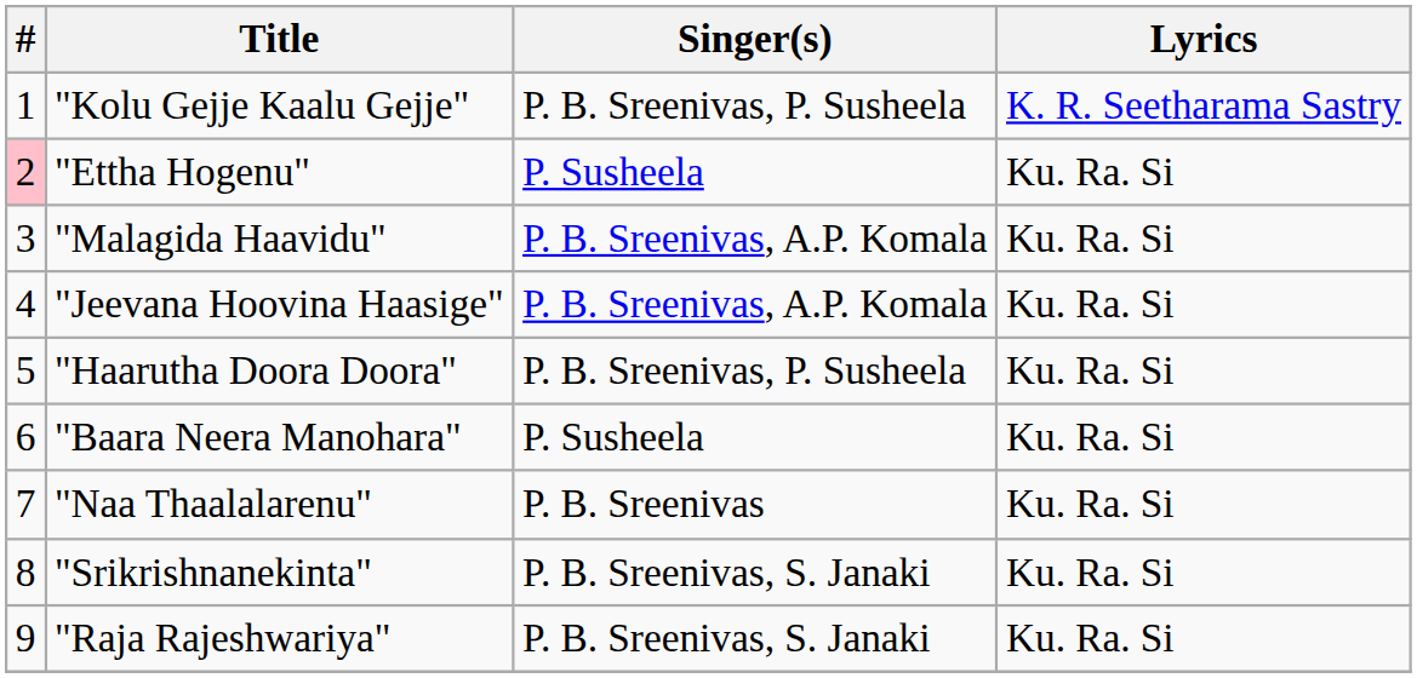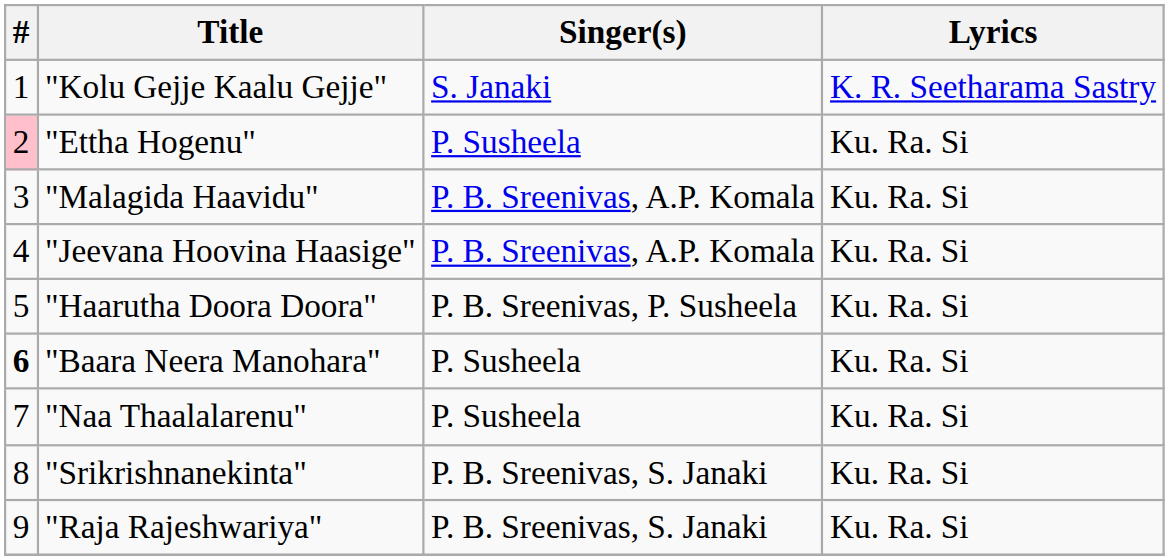 <table class="wikitable" style="font-size:95%;">
 <tr>
 <th>#</th>
 <th>Title</th>
 <th>Singer(s)</th>
 <th>Lyrics</th>
 </tr>
 <tr>
 <td>1</td>
 <td>"Kolu Gejje Kaalu Gejje"</td>
-<td>P. B. Sreenivas, P. Susheela</td>
+<td><a href='#'>S. Janaki</a></td>
 <td><a href='#'>K. R. Seetharama Sastry</a></td>
 </tr>
 <tr>
 <td style="background: pink;">2</td>
 <td>"Ettha Hogenu"</td>
 <td><a href='#'>P. Susheela</a></td>
 <td>Ku. Ra. Si</td>
 </tr>
 <tr>
 <td>3</td>
 <td>"Malagida Haavidu"</td>
 <td><a href='#'>P. B. Sreenivas</a>, A.P. Komala</td>
 <td>Ku. Ra. Si</td>
 </tr>
 <tr>
 <td>4</td>
 <td>"Jeevana Hoovina Haasige"</td>
 <td><a href='#'>P. B. Sreenivas</a>, A.P. Komala</td>
 <td>Ku. Ra. Si</td>
 </tr>
 <tr>
 <td>5</td>
 <td>"Haarutha Doora Doora"</td>
 <td>P. B. Sreenivas, P. Susheela</td>
 <td>Ku. Ra. Si</td>
 </tr>
 <tr>
-<td>6</td>
+<td><strong>6</strong></td>
 <td>"Baara Neera Manohara"</td>
 <td>P. Susheela</td>
 <td>Ku. Ra. Si</td>
 </tr>
 <tr>
 <td>7</td>
 <td>"Naa Thaalalarenu"</td>
-<td>P. B. Sreenivas</td>
+<td>P. Susheela</td>
 <td>Ku. Ra. Si</td>
 </tr>
 <tr>
 <td>8</td>
 <td>"Srikrishnanekinta"</td>
 <td>P. B. Sreenivas, S. Janaki</td>
 <td>Ku. Ra. Si</td>
 </tr>
 <tr>
 <td>9</td>
 <td>"Raja Rajeshwariya"</td>
 <td>P. B. Sreenivas, S. Janaki</td>
 <td>Ku. Ra. Si</td>
 </tr>
 <tr>
 </tr>
 </table>
